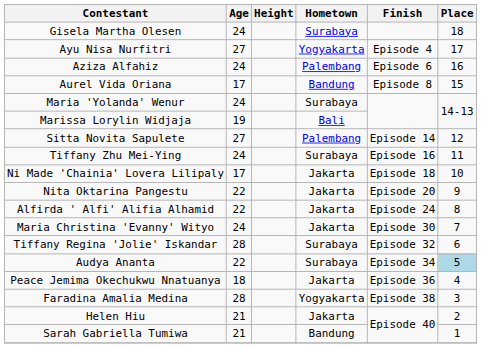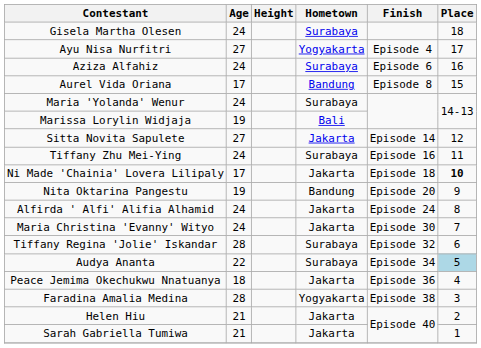 <table class="wikitable sortable" style="text-align:center;">
 <tr>
 <th>Contestant</th>
 <th>Age</th>
 <th>Height</th>
 <th>Hometown</th>
 <th>Finish</th>
 <th>Place</th>
 </tr>
 <tr>
 <td>Gisela Martha Olesen</td>
 <td>24</td>
 <td></td>
 <td><a href='#'>Surabaya</a></td>
 <td></td>
 <td>18</td>
 </tr>
 <tr>
 <td>Ayu Nisa Nurfitri</td>
 <td>27</td>
 <td></td>
 <td><a href='#'>Yogyakarta</a></td>
 <td>Episode 4</td>
 <td>17</td>
 </tr>
 <tr>
 <td>Aziza Alfahiz</td>
 <td>24</td>
 <td></td>
-<td><a href='#'>Palembang</a></td>
+<td><a href='#'>Surabaya</a></td>
 <td>Episode 6</td>
 <td>16</td>
 </tr>
 <tr>
 <td>Aurel Vida Oriana</td>
 <td>17</td>
 <td></td>
 <td><a href='#'>Bandung</a></td>
 <td>Episode 8</td>
 <td>15</td>
 </tr>
 <tr>
 <td>Maria 'Yolanda' Wenur</td>
 <td>24</td>
 <td></td>
 <td>Surabaya</td>
 <td rowspan=2></td>
 <td rowspan=2>14-13</td>
 </tr>
 <tr>
 <td>Marissa Lorylin Widjaja</td>
 <td>19</td>
 <td></td>
 <td><a href='#'>Bali</a></td>
 </tr>
 <tr>
 <td>Sitta Novita Sapulete</td>
 <td>27</td>
 <td></td>
-<td><a href='#'>Palembang</a></td>
+<td><a href='#'>Jakarta</a></td>
 <td>Episode 14</td>
 <td>12</td>
 </tr>
 <tr>
 <td>Tiffany Zhu Mei-Ying</td>
 <td>24</td>
 <td></td>
 <td>Surabaya</td>
 <td>Episode 16</td>
 <td>11</td>
 </tr>
 <tr>
 <td>Ni Made 'Chainia' Lovera Lilipaly</td>
 <td>17</td>
 <td></td>
 <td>Jakarta</td>
 <td>Episode 18</td>
-<td>10</td>
+<td><strong>10</strong></td>
 </tr>
 <tr>
 <td>Nita Oktarina Pangestu</td>
-<td>22</td>
+<td>19</td>
 <td></td>
-<td>Jakarta</td>
+<td>Bandung</td>
 <td>Episode 20</td>
 <td>9</td>
 </tr>
 <tr>
 <td>Alfirda ' Alfi' Alifia Alhamid</td>
-<td>22</td>
+<td>24</td>
 <td></td>
 <td>Jakarta</td>
 <td>Episode 24</td>
 <td>8</td>
 </tr>
 <tr>
 <td>Maria Christina 'Evanny' Wityo</td>
 <td>24</td>
 <td></td>
 <td>Jakarta</td>
 <td>Episode 30</td>
 <td>7</td>
 </tr>
 <tr>
 <td>Tiffany Regina 'Jolie' Iskandar</td>
 <td>28</td>
 <td></td>
 <td>Surabaya</td>
 <td>Episode 32</td>
 <td>6</td>
 </tr>
 <tr>
 <td>Audya Ananta</td>
 <td>22</td>
 <td></td>
 <td>Surabaya</td>
 <td>Episode 34</td>
 <td style="background: lightblue;">5</td>
 </tr>
 <tr>
 <td>Peace Jemima Okechukwu Nnatuanya</td>
 <td>18</td>
 <td></td>
 <td>Jakarta</td>
 <td>Episode 36</td>
 <td>4</td>
 </tr>
 <tr>
 <td>Faradina Amalia Medina</td>
 <td>28</td>
 <td></td>
 <td>Yogyakarta</td>
 <td>Episode 38</td>
 <td>3</td>
 </tr>
 <tr>
 <td>Helen Hiu</td>
 <td>21</td>
 <td></td>
 <td>Jakarta</td>
 <td rowspan="2">Episode 40</td>
 <td>2</td>
 </tr>
 <tr>
 <td>Sarah Gabriella Tumiwa</td>
 <td>21</td>
 <td></td>
-<td>Bandung</td>
+<td>Jakarta</td>
 <td>1</td>
 </tr>
 <tr>
 </tr>
 </table>
